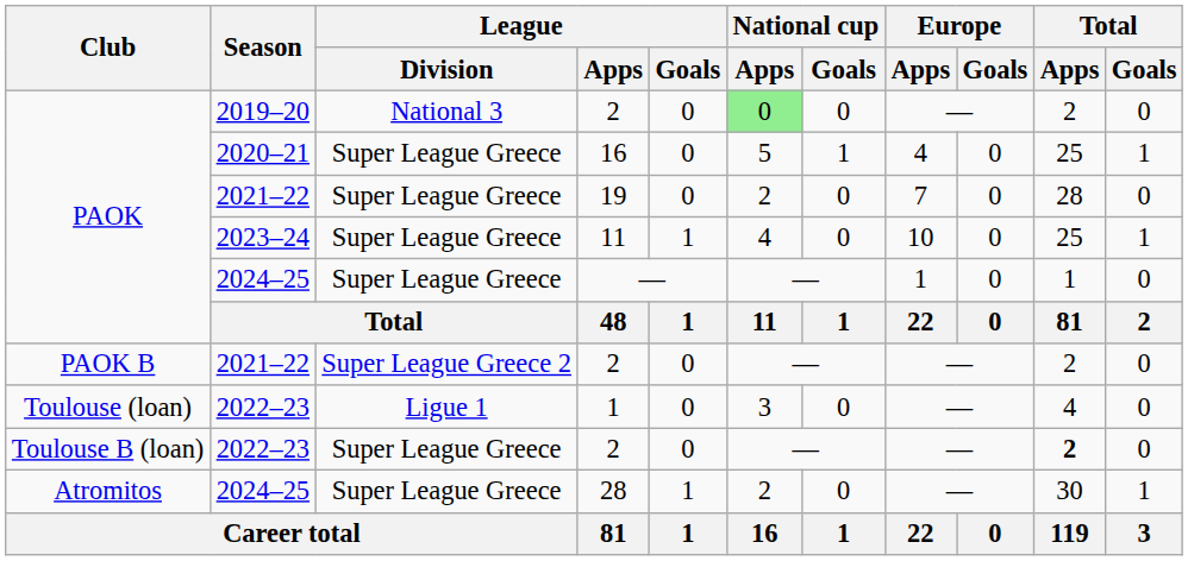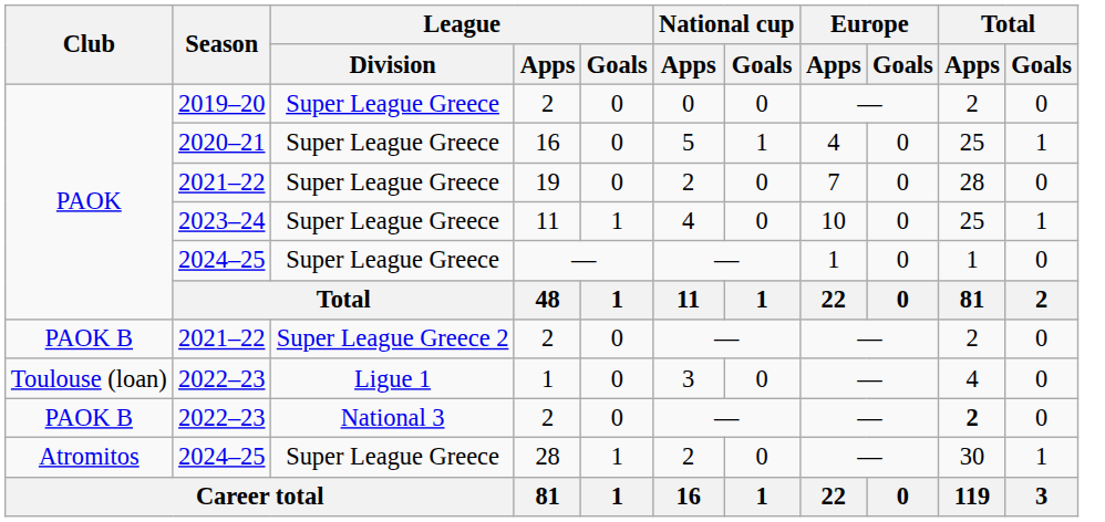 <table class="wikitable" style="text-align:center">
 <tr>
 <th rowspan="2">Club</th>
 <th rowspan="2">Season</th>
 <th colspan="3">League</th>
 <th colspan="2">National cup</th>
 <th colspan="2">Europe</th>
 <th colspan="2">Total</th>
 </tr>
 <tr>
 <th>Division</th>
 <th>Apps</th>
 <th>Goals</th>
 <th>Apps</th>
 <th>Goals</th>
 <th>Apps</th>
 <th>Goals</th>
 <th>Apps</th>
 <th>Goals</th>
 </tr>
 <tr>
 <td rowspan="6"><a href='#'>PAOK</a></td>
 <td><a href='#'>2019–20</a></td>
-<td><a href='#'>National 3</a></td>
+<td><a href='#'>Super League Greece</a></td>
 <td>2</td>
 <td>0</td>
-<td style="background: lightgreen;">0</td>
+<td>0</td>
 <td>0</td>
 <td colspan="2">—</td>
 <td>2</td>
 <td>0</td>
 </tr>
 <tr>
 <td><a href='#'>2020–21</a></td>
 <td>Super League Greece</td>
 <td>16</td>
 <td>0</td>
 <td>5</td>
 <td>1</td>
 <td>4</td>
 <td>0</td>
 <td>25</td>
 <td>1</td>
 </tr>
 <tr>
 <td><a href='#'>2021–22</a></td>
 <td>Super League Greece</td>
 <td>19</td>
 <td>0</td>
 <td>2</td>
 <td>0</td>
 <td>7</td>
 <td>0</td>
 <td>28</td>
 <td>0</td>
 </tr>
 <tr>
 <td><a href='#'>2023–24</a></td>
 <td>Super League Greece</td>
 <td>11</td>
 <td>1</td>
 <td>4</td>
 <td>0</td>
 <td>10</td>
 <td>0</td>
 <td>25</td>
 <td>1</td>
 </tr>
 <tr>
 <td><a href='#'>2024–25</a></td>
 <td>Super League Greece</td>
 <td colspan="2">—</td>
 <td colspan="2">—</td>
 <td>1</td>
 <td>0</td>
 <td>1</td>
 <td>0</td>
 </tr>
 <tr>
 <th colspan="2">Total</th>
 <th>48</th>
 <th>1</th>
 <th>11</th>
 <th>1</th>
 <th>22</th>
 <th>0</th>
 <th>81</th>
 <th>2</th>
 </tr>
 <tr>
 <td><a href='#'>PAOK B</a></td>
 <td><a href='#'>2021–22</a></td>
 <td><a href='#'>Super League Greece 2</a></td>
 <td>2</td>
 <td>0</td>
 <td colspan="2">—</td>
 <td colspan="2">—</td>
 <td>2</td>
 <td>0</td>
 </tr>
 <tr>
 <td><a href='#'>Toulouse</a> (loan)</td>
 <td><a href='#'>2022–23</a></td>
 <td><a href='#'>Ligue 1</a></td>
 <td>1</td>
 <td>0</td>
 <td>3</td>
 <td>0</td>
 <td colspan="2">—</td>
 <td>4</td>
 <td>0</td>
 </tr>
 <tr>
-<td><a href='#'>Toulouse B</a> (loan)</td>
+<td><a href='#'>PAOK B</a></td>
 <td><a href='#'>2022–23</a></td>
-<td>Super League Greece</td>
+<td><a href='#'>National 3</a></td>
 <td>2</td>
 <td>0</td>
 <td colspan="2">—</td>
 <td colspan="2">—</td>
 <td><strong>2</strong></td>
 <td>0</td>
 </tr>
 <tr>
 <td><a href='#'>Atromitos</a></td>
 <td><a href='#'>2024–25</a></td>
 <td>Super League Greece</td>
 <td>28</td>
 <td>1</td>
 <td>2</td>
 <td>0</td>
 <td colspan="2">—</td>
 <td>30</td>
 <td>1</td>
 </tr>
 <tr>
 <th colspan="3">Career total</th>
 <th>81</th>
 <th>1</th>
 <th>16</th>
 <th>1</th>
 <th>22</th>
 <th>0</th>
 <th>119</th>
 <th>3</th>
 </tr>
 </table>
